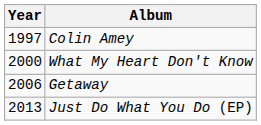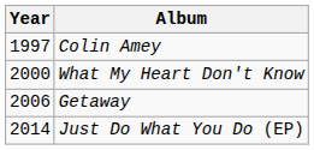 <table class="wikitable">
 <tr>
 <th>Year</th>
 <th>Album</th>
 </tr>
 <tr>
 <td>1997</td>
 <td><em>Colin Amey</em></td>
 </tr>
 <tr>
 <td>2000</td>
 <td><em>What My Heart Don't Know</em></td>
 </tr>
 <tr>
 <td>2006</td>
 <td><em>Getaway</em></td>
 </tr>
 <tr>
-<td>2013</td>
+<td>2014</td>
 <td><em>Just Do What You Do</em> (EP)</td>
 </tr>
 </table>
